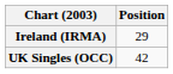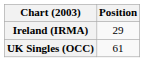 <table class="wikitable plainrowheaders" style="text-align:center">
 <tr>
 <th>Chart (2003)</th>
 <th>Position</th>
 </tr>
 <tr>
 <th scope="row">Ireland (IRMA)</th>
 <td>29</td>
 </tr>
 <tr>
 <th scope="row">UK Singles (OCC)</th>
-<td>42</td>
+<td>61</td>
 </tr>
 </table>
